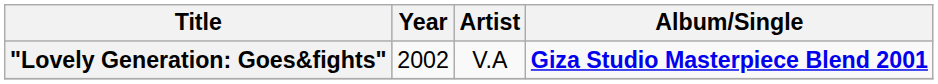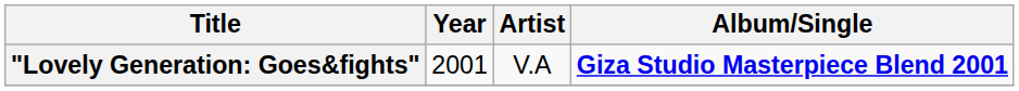 <table class="wikitable plainrowheaders" style="text-align:center;">
 <tr>
 <th scope="col">Title</th>
 <th scope="col">Year</th>
 <th scope="col">Artist</th>
 <th scope="col">Album/Single</th>
 </tr>
 <tr>
 <th scope="row">"Lovely Generation: Goes&fights"</th>
-<td>2002</td>
+<td>2001</td>
 <td>V.A</td>
 <td><strong><a href='#'>Giza Studio Masterpiece Blend 2001</a></strong></td>
 </tr>
 <tr>
 </tr>
 </table>
